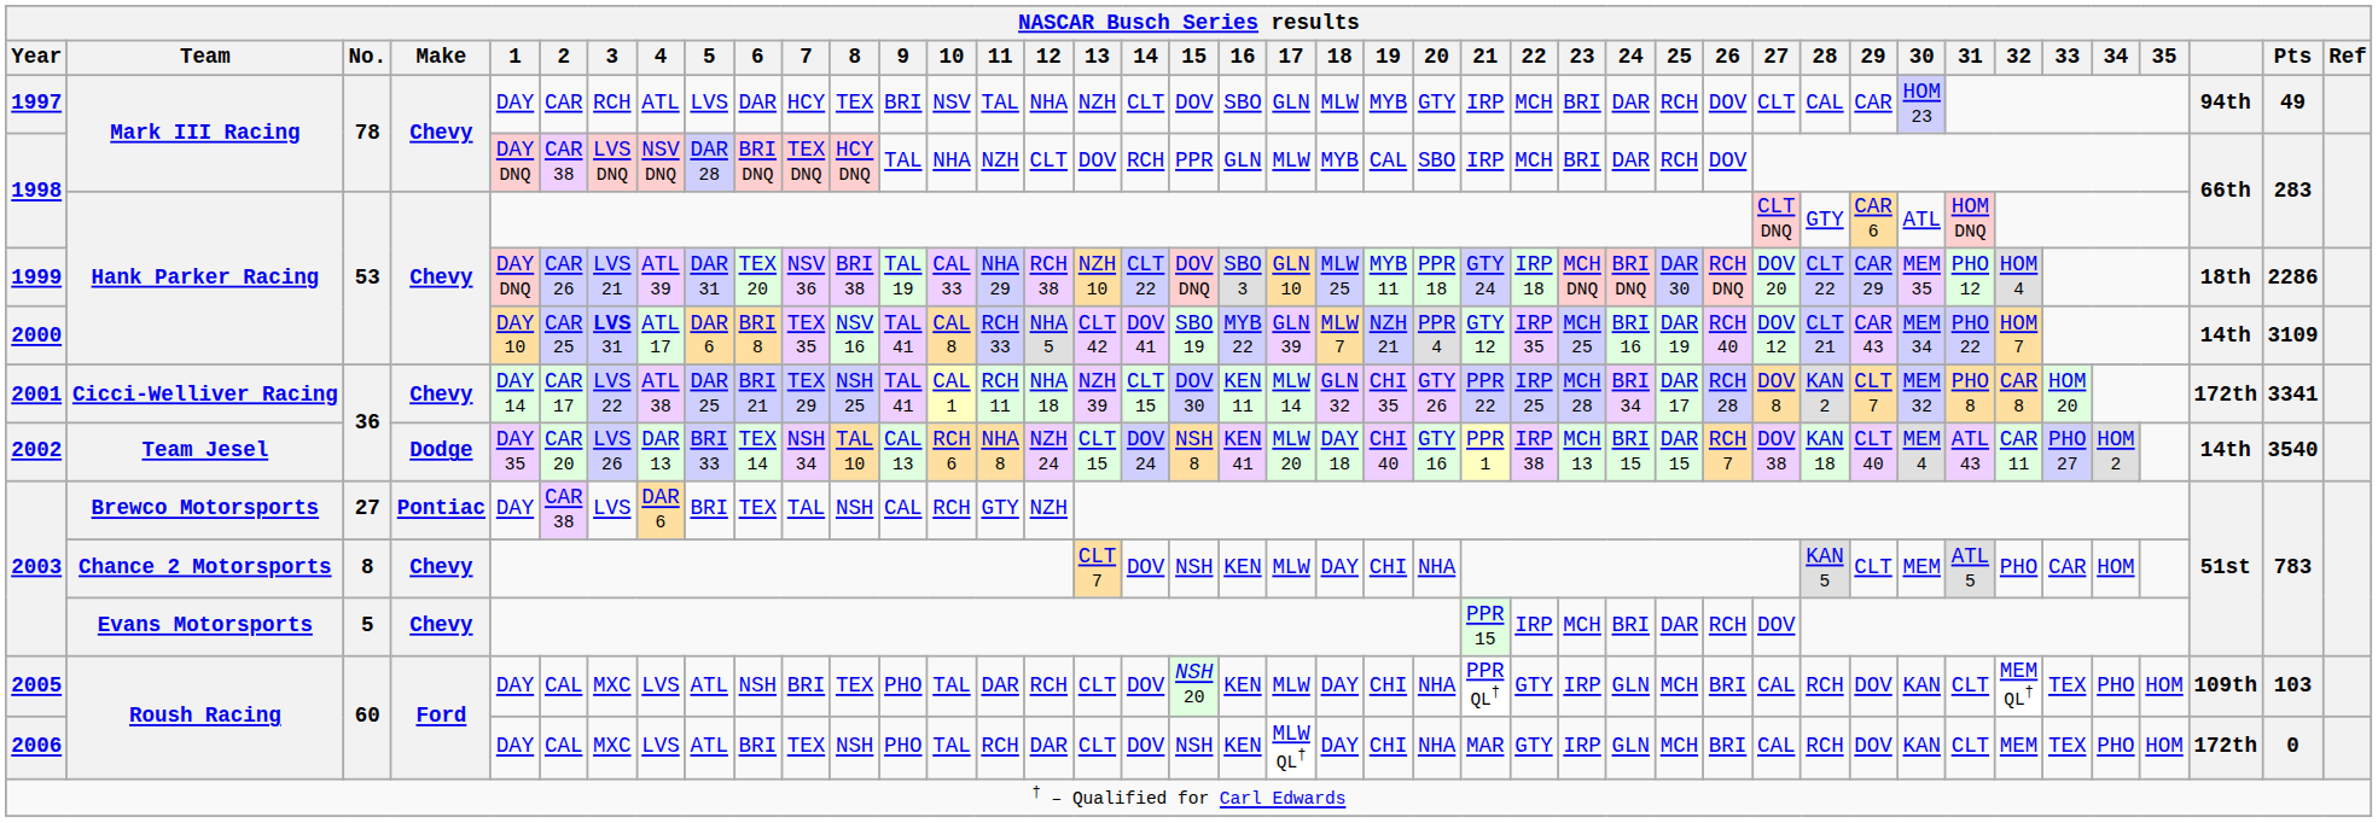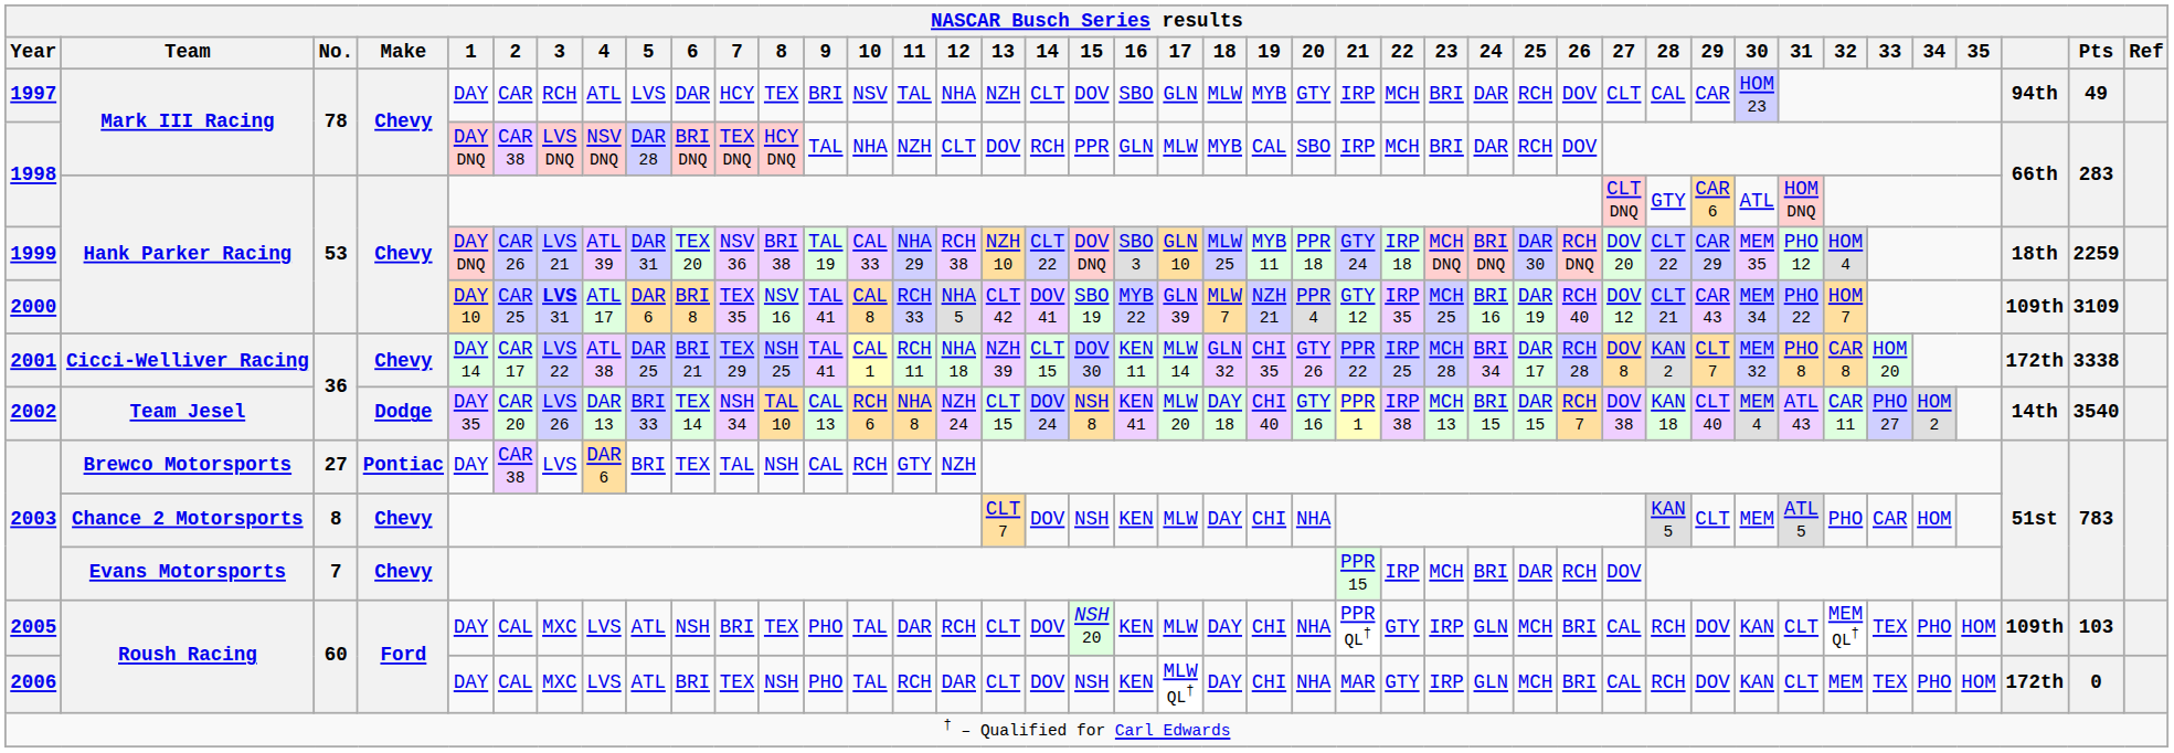 <table class="wikitable" style="text-align:center; font-size:75%">
 <tr>
 <th colspan=42><a href='#'>NASCAR Busch Series</a> results</th>
 </tr>
 <tr>
 <th>Year</th>
 <th>Team</th>
 <th>No.</th>
 <th>Make</th>
 <th>1</th>
 <th>2</th>
 <th>3</th>
 <th>4</th>
 <th>5</th>
 <th>6</th>
 <th>7</th>
 <th>8</th>
 <th>9</th>
 <th>10</th>
 <th>11</th>
 <th>12</th>
 <th>13</th>
 <th>14</th>
 <th>15</th>
 <th>16</th>
 <th>17</th>
 <th>18</th>
 <th>19</th>
 <th>20</th>
 <th>21</th>
 <th>22</th>
 <th>23</th>
 <th>24</th>
 <th>25</th>
 <th>26</th>
 <th>27</th>
 <th>28</th>
 <th>29</th>
 <th>30</th>
 <th>31</th>
 <th>32</th>
 <th>33</th>
 <th>34</th>
 <th>35</th>
 <th></th>
 <th>Pts</th>
 <th>Ref</th>
 </tr>
 <tr>
 <th><a href='#'>1997</a></th>
 <th rowspan=2><a href='#'>Mark III Racing</a></th>
 <th rowspan=2>78</th>
 <th rowspan=2><a href='#'>Chevy</a></th>
 <td><a href='#'>DAY</a></td>
 <td><a href='#'>CAR</a></td>
 <td><a href='#'>RCH</a></td>
 <td><a href='#'>ATL</a></td>
 <td><a href='#'>LVS</a></td>
 <td><a href='#'>DAR</a></td>
 <td><a href='#'>HCY</a></td>
 <td><a href='#'>TEX</a></td>
 <td><a href='#'>BRI</a></td>
 <td><a href='#'>NSV</a></td>
 <td><a href='#'>TAL</a></td>
 <td><a href='#'>NHA</a></td>
 <td><a href='#'>NZH</a></td>
 <td><a href='#'>CLT</a></td>
 <td><a href='#'>DOV</a></td>
 <td><a href='#'>SBO</a></td>
 <td><a href='#'>GLN</a></td>
 <td><a href='#'>MLW</a></td>
 <td><a href='#'>MYB</a></td>
 <td><a href='#'>GTY</a></td>
 <td><a href='#'>IRP</a></td>
 <td><a href='#'>MCH</a></td>
 <td><a href='#'>BRI</a></td>
 <td><a href='#'>DAR</a></td>
 <td><a href='#'>RCH</a></td>
 <td><a href='#'>DOV</a></td>
 <td><a href='#'>CLT</a></td>
 <td><a href='#'>CAL</a></td>
 <td><a href='#'>CAR</a></td>
 <td style="background:#CFCFFF;"><a href='#'>HOM</a><br><small>23</small></td>
 <td colspan=5></td>
 <th>94th</th>
 <th>49</th>
 <th></th>
 </tr>
 <tr>
 <th rowspan=2><a href='#'>1998</a></th>
 <td style="background:#FFCFCF;"><a href='#'>DAY</a><br><small>DNQ</small></td>
 <td style="background:#EFCFFF;"><a href='#'>CAR</a><br><small>38</small></td>
 <td style="background:#FFCFCF;"><a href='#'>LVS</a><br><small>DNQ</small></td>
 <td style="background:#FFCFCF;"><a href='#'>NSV</a><br><small>DNQ</small></td>
 <td style="background:#CFCFFF;"><a href='#'>DAR</a><br><small>28</small></td>
 <td style="background:#FFCFCF;"><a href='#'>BRI</a><br><small>DNQ</small></td>
 <td style="background:#FFCFCF;"><a href='#'>TEX</a><br><small>DNQ</small></td>
 <td style="background:#FFCFCF;"><a href='#'>HCY</a><br><small>DNQ</small></td>
 <td><a href='#'>TAL</a></td>
 <td><a href='#'>NHA</a></td>
 <td><a href='#'>NZH</a></td>
 <td><a href='#'>CLT</a></td>
 <td><a href='#'>DOV</a></td>
 <td><a href='#'>RCH</a></td>
 <td><a href='#'>PPR</a></td>
 <td><a href='#'>GLN</a></td>
 <td><a href='#'>MLW</a></td>
 <td><a href='#'>MYB</a></td>
 <td><a href='#'>CAL</a></td>
 <td><a href='#'>SBO</a></td>
 <td><a href='#'>IRP</a></td>
 <td><a href='#'>MCH</a></td>
 <td><a href='#'>BRI</a></td>
 <td><a href='#'>DAR</a></td>
 <td><a href='#'>RCH</a></td>
 <td><a href='#'>DOV</a></td>
 <td colspan=9></td>
 <th rowspan=2>66th</th>
 <th rowspan=2>283</th>
 <th rowspan=2></th>
 </tr>
 <tr>
 <th rowspan=3><a href='#'>Hank Parker Racing</a></th>
 <th rowspan=3>53</th>
 <th rowspan=3><a href='#'>Chevy</a></th>
 <td colspan=26></td>
 <td style="background:#FFCFCF;"><a href='#'>CLT</a><br><small>DNQ</small></td>
 <td><a href='#'>GTY</a></td>
 <td style="background:#FFDF9F;"><a href='#'>CAR</a><br><small>6</small></td>
 <td><a href='#'>ATL</a></td>
 <td style="background:#FFCFCF;"><a href='#'>HOM</a><br><small>DNQ</small></td>
 <td colspan=4></td>
 </tr>
 <tr>
 <th><a href='#'>1999</a></th>
 <td style="background:#FFCFCF;"><a href='#'>DAY</a><br><small>DNQ</small></td>
 <td style="background:#CFCFFF;"><a href='#'>CAR</a><br><small>26</small></td>
 <td style="background:#CFCFFF;"><a href='#'>LVS</a><br><small>21</small></td>
 <td style="background:#EFCFFF;"><a href='#'>ATL</a><br><small>39</small></td>
 <td style="background:#CFCFFF;"><a href='#'>DAR</a><br><small>31</small></td>
 <td style="background:#DFFFDF;"><a href='#'>TEX</a><br><small>20</small></td>
 <td style="background:#EFCFFF;"><a href='#'>NSV</a><br><small>36</small></td>
 <td style="background:#EFCFFF;"><a href='#'>BRI</a><br><small>38</small></td>
 <td style="background:#DFFFDF;"><a href='#'>TAL</a><br><small>19</small></td>
 <td style="background:#EFCFFF;"><a href='#'>CAL</a><br><small>33</small></td>
 <td style="background:#CFCFFF;"><a href='#'>NHA</a><br><small>29</small></td>
 <td style="background:#EFCFFF;"><a href='#'>RCH</a><br><small>38</small></td>
 <td style="background:#FFDF9F;"><a href='#'>NZH</a><br><small>10</small></td>
 <td style="background:#CFCFFF;"><a href='#'>CLT</a><br><small>22</small></td>
 <td style="background:#FFCFCF;"><a href='#'>DOV</a><br><small>DNQ</small></td>
 <td style="background:#DFDFDF;"><a href='#'>SBO</a><br><small>3</small></td>
 <td style="background:#FFDF9F;"><a href='#'>GLN</a><br><small>10</small></td>
 <td style="background:#CFCFFF;"><a href='#'>MLW</a><br><small>25</small></td>
 <td style="background:#DFFFDF;"><a href='#'>MYB</a><br><small>11</small></td>
 <td style="background:#DFFFDF;"><a href='#'>PPR</a><br><small>18</small></td>
 <td style="background:#CFCFFF;"><a href='#'>GTY</a><br><small>24</small></td>
 <td style="background:#DFFFDF;"><a href='#'>IRP</a><br><small>18</small></td>
 <td style="background:#FFCFCF;"><a href='#'>MCH</a><br><small>DNQ</small></td>
 <td style="background:#FFCFCF;"><a href='#'>BRI</a><br><small>DNQ</small></td>
 <td style="background:#CFCFFF;"><a href='#'>DAR</a><br><small>30</small></td>
 <td style="background:#FFCFCF;"><a href='#'>RCH</a><br><small>DNQ</small></td>
 <td style="background:#DFFFDF;"><a href='#'>DOV</a><br><small>20</small></td>
 <td style="background:#CFCFFF;"><a href='#'>CLT</a><br><small>22</small></td>
 <td style="background:#CFCFFF;"><a href='#'>CAR</a><br><small>29</small></td>
 <td style="background:#EFCFFF;"><a href='#'>MEM</a><br><small>35</small></td>
 <td style="background:#DFFFDF;"><a href='#'>PHO</a><br><small>12</small></td>
 <td style="background:#DFDFDF;"><a href='#'>HOM</a><br><small>4</small></td>
 <td colspan=3></td>
 <th>18th</th>
-<th>2286</th>
+<th>2259</th>
 <th></th>
 </tr>
 <tr>
 <th><a href='#'>2000</a></th>
 <td style="background:#FFDF9F;"><a href='#'>DAY</a><br><small>10</small></td>
 <td style="background:#CFCFFF;"><a href='#'>CAR</a><br><small>25</small></td>
 <td style="background:#CFCFFF;"><strong><a href='#'>LVS</a></strong><br><small>31</small></td>
 <td style="background:#DFFFDF;"><a href='#'>ATL</a><br><small>17</small></td>
 <td style="background:#FFDF9F;"><a href='#'>DAR</a><br><small>6</small></td>
 <td style="background:#FFDF9F;"><a href='#'>BRI</a><br><small>8</small></td>
 <td style="background:#EFCFFF;"><a href='#'>TEX</a><br><small>35</small></td>
 <td style="background:#DFFFDF;"><a href='#'>NSV</a><br><small>16</small></td>
 <td style="background:#EFCFFF;"><a href='#'>TAL</a><br><small>41</small></td>
 <td style="background:#FFDF9F;"><a href='#'>CAL</a><br><small>8</small></td>
 <td style="background:#CFCFFF;"><a href='#'>RCH</a><br><small>33</small></td>
 <td style="background:#DFDFDF;"><a href='#'>NHA</a><br><small>5</small></td>
 <td style="background:#EFCFFF;"><a href='#'>CLT</a><br><small>42</small></td>
 <td style="background:#EFCFFF;"><a href='#'>DOV</a><br><small>41</small></td>
 <td style="background:#DFFFDF;"><a href='#'>SBO</a><br><small>19</small></td>
 <td style="background:#CFCFFF;"><a href='#'>MYB</a><br><small>22</small></td>
 <td style="background:#EFCFFF;"><a href='#'>GLN</a><br><small>39</small></td>
 <td style="background:#FFDF9F;"><a href='#'>MLW</a><br><small>7</small></td>
 <td style="background:#CFCFFF;"><a href='#'>NZH</a><br><small>21</small></td>
 <td style="background:#DFDFDF;"><a href='#'>PPR</a><br><small>4</small></td>
 <td style="background:#DFFFDF;"><a href='#'>GTY</a><br><small>12</small></td>
 <td style="background:#EFCFFF;"><a href='#'>IRP</a><br><small>35</small></td>
 <td style="background:#CFCFFF;"><a href='#'>MCH</a><br><small>25</small></td>
 <td style="background:#DFFFDF;"><a href='#'>BRI</a><br><small>16</small></td>
 <td style="background:#DFFFDF;"><a href='#'>DAR</a><br><small>19</small></td>
 <td style="background:#EFCFFF;"><a href='#'>RCH</a><br><small>40</small></td>
 <td style="background:#DFFFDF;"><a href='#'>DOV</a><br><small>12</small></td>
 <td style="background:#CFCFFF;"><a href='#'>CLT</a><br><small>21</small></td>
 <td style="background:#EFCFFF;"><a href='#'>CAR</a><br><small>43</small></td>
 <td style="background:#CFCFFF;"><a href='#'>MEM</a><br><small>34</small></td>
 <td style="background:#CFCFFF;"><a href='#'>PHO</a><br><small>22</small></td>
 <td style="background:#FFDF9F;"><a href='#'>HOM</a><br><small>7</small></td>
 <td colspan=3></td>
-<th>14th</th>
+<th>109th</th>
 <th>3109</th>
 <th></th>
 </tr>
 <tr>
 <th><a href='#'>2001</a></th>
 <th><a href='#'>Cicci-Welliver Racing</a></th>
 <th rowspan=2>36</th>
 <th><a href='#'>Chevy</a></th>
 <td style="background:#DFFFDF;"><a href='#'>DAY</a><br><small>14</small></td>
 <td style="background:#DFFFDF;"><a href='#'>CAR</a><br><small>17</small></td>
 <td style="background:#CFCFFF;"><a href='#'>LVS</a><br><small>22</small></td>
 <td style="background:#EFCFFF;"><a href='#'>ATL</a><br><small>38</small></td>
 <td style="background:#CFCFFF;"><a href='#'>DAR</a><br><small>25</small></td>
 <td style="background:#CFCFFF;"><a href='#'>BRI</a><br><small>21</small></td>
 <td style="background:#CFCFFF;"><a href='#'>TEX</a><br><small>29</small></td>
 <td style="background:#CFCFFF;"><a href='#'>NSH</a><br><small>25</small></td>
 <td style="background:#EFCFFF;"><a href='#'>TAL</a><br><small>41</small></td>
 <td style="background:#FFFFBF;"><a href='#'>CAL</a><br><small>1</small></td>
 <td style="background:#DFFFDF;"><a href='#'>RCH</a><br><small>11</small></td>
 <td style="background:#DFFFDF;"><a href='#'>NHA</a><br><small>18</small></td>
 <td style="background:#EFCFFF;"><a href='#'>NZH</a><br><small>39</small></td>
 <td style="background:#DFFFDF;"><a href='#'>CLT</a><br><small>15</small></td>
 <td style="background:#CFCFFF;"><a href='#'>DOV</a><br><small>30</small></td>
 <td style="background:#DFFFDF;"><a href='#'>KEN</a><br><small>11</small></td>
 <td style="background:#DFFFDF;"><a href='#'>MLW</a><br><small>14</small></td>
 <td style="background:#EFCFFF;"><a href='#'>GLN</a><br><small>32</small></td>
 <td style="background:#EFCFFF;"><a href='#'>CHI</a><br><small>35</small></td>
 <td style="background:#EFCFFF;"><a href='#'>GTY</a><br><small>26</small></td>
 <td style="background:#CFCFFF;"><a href='#'>PPR</a><br><small>22</small></td>
 <td style="background:#CFCFFF;"><a href='#'>IRP</a><br><small>25</small></td>
 <td style="background:#CFCFFF;"><a href='#'>MCH</a><br><small>28</small></td>
 <td style="background:#EFCFFF;"><a href='#'>BRI</a><br><small>34</small></td>
 <td style="background:#DFFFDF;"><a href='#'>DAR</a><br><small>17</small></td>
 <td style="background:#CFCFFF;"><a href='#'>RCH</a><br><small>28</small></td>
 <td style="background:#FFDF9F;"><a href='#'>DOV</a><br><small>8</small></td>
 <td style="background:#DFDFDF;"><a href='#'>KAN</a><br><small>2</small></td>
 <td style="background:#FFDF9F;"><a href='#'>CLT</a><br><small>7</small></td>
 <td style="background:#CFCFFF;"><a href='#'>MEM</a><br><small>32</small></td>
 <td style="background:#FFDF9F;"><a href='#'>PHO</a><br><small>8</small></td>
 <td style="background:#FFDF9F;"><a href='#'>CAR</a><br><small>8</small></td>
 <td style="background:#DFFFDF;"><a href='#'>HOM</a><br><small>20</small></td>
 <td colspan=2></td>
 <th>172th</th>
-<th>3341</th>
+<th>3338</th>
 <th></th>
 </tr>
 <tr>
 <th><a href='#'>2002</a></th>
 <th><a href='#'>Team Jesel</a></th>
 <th><a href='#'>Dodge</a></th>
 <td style="background:#EFCFFF;"><a href='#'>DAY</a><br><small>35</small></td>
 <td style="background:#DFFFDF;"><a href='#'>CAR</a><br><small>20</small></td>
 <td style="background:#CFCFFF;"><a href='#'>LVS</a><br><small>26</small></td>
 <td style="background:#DFFFDF;"><a href='#'>DAR</a><br><small>13</small></td>
 <td style="background:#CFCFFF;"><a href='#'>BRI</a><br><small>33</small></td>
 <td style="background:#DFFFDF;"><a href='#'>TEX</a><br><small>14</small></td>
 <td style="background:#EFCFFF;"><a href='#'>NSH</a><br><small>34</small></td>
 <td style="background:#FFDF9F;"><a href='#'>TAL</a><br><small>10</small></td>
 <td style="background:#DFFFDF;"><a href='#'>CAL</a><br><small>13</small></td>
 <td style="background:#FFDF9F;"><a href='#'>RCH</a><br><small>6</small></td>
 <td style="background:#FFDF9F;"><a href='#'>NHA</a><br><small>8</small></td>
 <td style="background:#EFCFFF;"><a href='#'>NZH</a><br><small>24</small></td>
 <td style="background:#DFFFDF;"><a href='#'>CLT</a><br><small>15</small></td>
 <td style="background:#CFCFFF;"><a href='#'>DOV</a><br><small>24</small></td>
 <td style="background:#FFDF9F;"><a href='#'>NSH</a><br><small>8</small></td>
 <td style="background:#EFCFFF;"><a href='#'>KEN</a><br><small>41</small></td>
 <td style="background:#DFFFDF;"><a href='#'>MLW</a><br><small>20</small></td>
 <td style="background:#DFFFDF;"><a href='#'>DAY</a><br><small>18</small></td>
 <td style="background:#EFCFFF;"><a href='#'>CHI</a><br><small>40</small></td>
 <td style="background:#DFFFDF;"><a href='#'>GTY</a><br><small>16</small></td>
 <td style="background:#FFFFBF;"><a href='#'>PPR</a><br><small>1</small></td>
 <td style="background:#EFCFFF;"><a href='#'>IRP</a><br><small>38</small></td>
 <td style="background:#DFFFDF;"><a href='#'>MCH</a><br><small>13</small></td>
 <td style="background:#DFFFDF;"><a href='#'>BRI</a><br><small>15</small></td>
 <td style="background:#DFFFDF;"><a href='#'>DAR</a><br><small>15</small></td>
 <td style="background:#FFDF9F;"><a href='#'>RCH</a><br><small>7</small></td>
 <td style="background:#EFCFFF;"><a href='#'>DOV</a><br><small>38</small></td>
 <td style="background:#DFFFDF;"><a href='#'>KAN</a><br><small>18</small></td>
 <td style="background:#EFCFFF;"><a href='#'>CLT</a><br><small>40</small></td>
 <td style="background:#DFDFDF;"><a href='#'>MEM</a><br><small>4</small></td>
 <td style="background:#EFCFFF;"><a href='#'>ATL</a><br><small>43</small></td>
 <td style="background:#DFFFDF;"><a href='#'>CAR</a><br><small>11</small></td>
 <td style="background:#CFCFFF;"><a href='#'>PHO</a><br><small>27</small></td>
 <td style="background:#DFDFDF;"><a href='#'>HOM</a><br><small>2</small></td>
 <td></td>
 <th>14th</th>
 <th>3540</th>
 <th></th>
 </tr>
 <tr>
 <th rowspan=3><a href='#'>2003</a></th>
 <th><a href='#'>Brewco Motorsports</a></th>
 <th>27</th>
 <th><a href='#'>Pontiac</a></th>
 <td><a href='#'>DAY</a></td>
 <td style="background:#EFCFFF;"><a href='#'>CAR</a><br><small>38</small></td>
 <td><a href='#'>LVS</a></td>
 <td style="background:#FFDF9F;"><a href='#'>DAR</a><br><small>6</small></td>
 <td><a href='#'>BRI</a></td>
 <td><a href='#'>TEX</a></td>
 <td><a href='#'>TAL</a></td>
 <td><a href='#'>NSH</a></td>
 <td><a href='#'>CAL</a></td>
 <td><a href='#'>RCH</a></td>
 <td><a href='#'>GTY</a></td>
 <td><a href='#'>NZH</a></td>
 <td colspan=23></td>
 <th rowspan=3>51st</th>
 <th rowspan=3>783</th>
 <th rowspan=3></th>
 </tr>
 <tr>
 <th><a href='#'>Chance 2 Motorsports</a></th>
 <th>8</th>
 <th><a href='#'>Chevy</a></th>
 <td colspan=12></td>
 <td style="background:#FFDF9F;"><a href='#'>CLT</a><br><small>7</small></td>
 <td><a href='#'>DOV</a></td>
 <td><a href='#'>NSH</a></td>
 <td><a href='#'>KEN</a></td>
 <td><a href='#'>MLW</a></td>
 <td><a href='#'>DAY</a></td>
 <td><a href='#'>CHI</a></td>
 <td><a href='#'>NHA</a></td>
 <td colspan=7></td>
 <td style="background:#DFDFDF;"><a href='#'>KAN</a><br><small>5</small></td>
 <td><a href='#'>CLT</a></td>
 <td><a href='#'>MEM</a></td>
 <td style="background:#DFDFDF;"><a href='#'>ATL</a><br><small>5</small></td>
 <td><a href='#'>PHO</a></td>
 <td><a href='#'>CAR</a></td>
 <td><a href='#'>HOM</a></td>
 <td></td>
 </tr>
 <tr>
 <th><a href='#'>Evans Motorsports</a></th>
-<th>5</th>
+<th>7</th>
 <th><a href='#'>Chevy</a></th>
 <td colspan=20></td>
 <td style="background:#DFFFDF;"><a href='#'>PPR</a><br><small>15</small></td>
 <td><a href='#'>IRP</a></td>
 <td><a href='#'>MCH</a></td>
 <td><a href='#'>BRI</a></td>
 <td><a href='#'>DAR</a></td>
 <td><a href='#'>RCH</a></td>
 <td><a href='#'>DOV</a></td>
 <td colspan=8></td>
 </tr>
 <tr>
 <th><a href='#'>2005</a></th>
 <th rowspan=2><a href='#'>Roush Racing</a></th>
 <th rowspan=2>60</th>
 <th rowspan=2><a href='#'>Ford</a></th>
 <td><a href='#'>DAY</a></td>
 <td><a href='#'>CAL</a></td>
 <td><a href='#'>MXC</a></td>
 <td><a href='#'>LVS</a></td>
 <td><a href='#'>ATL</a></td>
 <td><a href='#'>NSH</a></td>
 <td><a href='#'>BRI</a></td>
 <td><a href='#'>TEX</a></td>
 <td><a href='#'>PHO</a></td>
 <td><a href='#'>TAL</a></td>
 <td><a href='#'>DAR</a></td>
 <td><a href='#'>RCH</a></td>
 <td><a href='#'>CLT</a></td>
 <td><a href='#'>DOV</a></td>
 <td style="background:#DFFFDF;"><em><a href='#'>NSH</a></em><br><small>20</small></td>
 <td><a href='#'>KEN</a></td>
 <td><a href='#'>MLW</a></td>
 <td><a href='#'>DAY</a></td>
 <td><a href='#'>CHI</a></td>
 <td><a href='#'>NHA</a></td>
 <td style="background:#FFFFFF;"><a href='#'>PPR</a><br><small>QL<sup>†</sup></small></td>
 <td><a href='#'>GTY</a></td>
 <td><a href='#'>IRP</a></td>
 <td><a href='#'>GLN</a></td>
 <td><a href='#'>MCH</a></td>
 <td><a href='#'>BRI</a></td>
 <td><a href='#'>CAL</a></td>
 <td><a href='#'>RCH</a></td>
 <td><a href='#'>DOV</a></td>
 <td><a href='#'>KAN</a></td>
 <td><a href='#'>CLT</a></td>
 <td style="background:#FFFFFF;"><a href='#'>MEM</a><br><small>QL<sup>†</sup></small></td>
 <td><a href='#'>TEX</a></td>
 <td><a href='#'>PHO</a></td>
 <td><a href='#'>HOM</a></td>
 <th>109th</th>
 <th>103</th>
 <th></th>
 </tr>
 <tr>
 <th><a href='#'>2006</a></th>
 <td><a href='#'>DAY</a></td>
 <td><a href='#'>CAL</a></td>
 <td><a href='#'>MXC</a></td>
 <td><a href='#'>LVS</a></td>
 <td><a href='#'>ATL</a></td>
 <td><a href='#'>BRI</a></td>
 <td><a href='#'>TEX</a></td>
 <td><a href='#'>NSH</a></td>
 <td><a href='#'>PHO</a></td>
 <td><a href='#'>TAL</a></td>
 <td><a href='#'>RCH</a></td>
 <td><a href='#'>DAR</a></td>
 <td><a href='#'>CLT</a></td>
 <td><a href='#'>DOV</a></td>
 <td><a href='#'>NSH</a></td>
 <td><a href='#'>KEN</a></td>
 <td style="background:#FFFFFF;"><a href='#'>MLW</a><br><small>QL<sup>†</sup></small></td>
 <td><a href='#'>DAY</a></td>
 <td><a href='#'>CHI</a></td>
 <td><a href='#'>NHA</a></td>
 <td><a href='#'>MAR</a></td>
 <td><a href='#'>GTY</a></td>
 <td><a href='#'>IRP</a></td>
 <td><a href='#'>GLN</a></td>
 <td><a href='#'>MCH</a></td>
 <td><a href='#'>BRI</a></td>
 <td><a href='#'>CAL</a></td>
 <td><a href='#'>RCH</a></td>
 <td><a href='#'>DOV</a></td>
 <td><a href='#'>KAN</a></td>
 <td><a href='#'>CLT</a></td>
 <td><a href='#'>MEM</a></td>
 <td><a href='#'>TEX</a></td>
 <td><a href='#'>PHO</a></td>
 <td><a href='#'>HOM</a></td>
 <th>172th</th>
 <th>0</th>
 <th></th>
 </tr>
 <tr>
 <td colspan=42><small><sup>†</sup> – Qualified for <a href='#'>Carl Edwards</a></small></td>
 </tr>
 </table>
